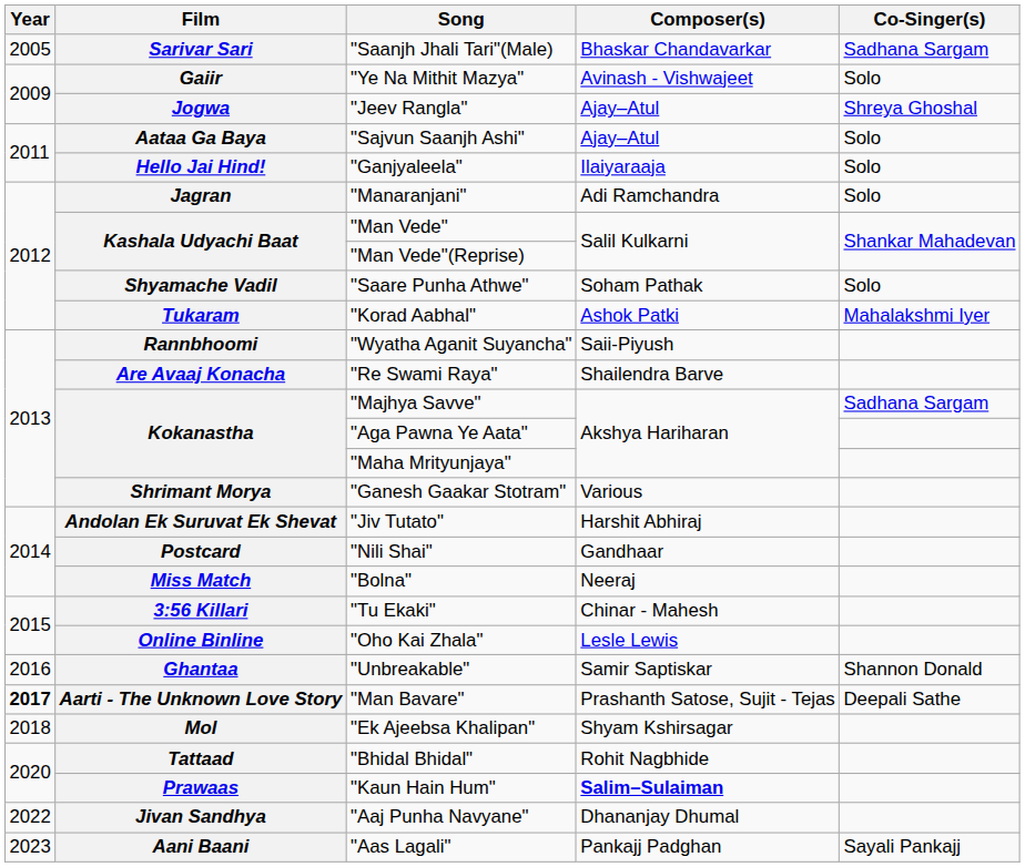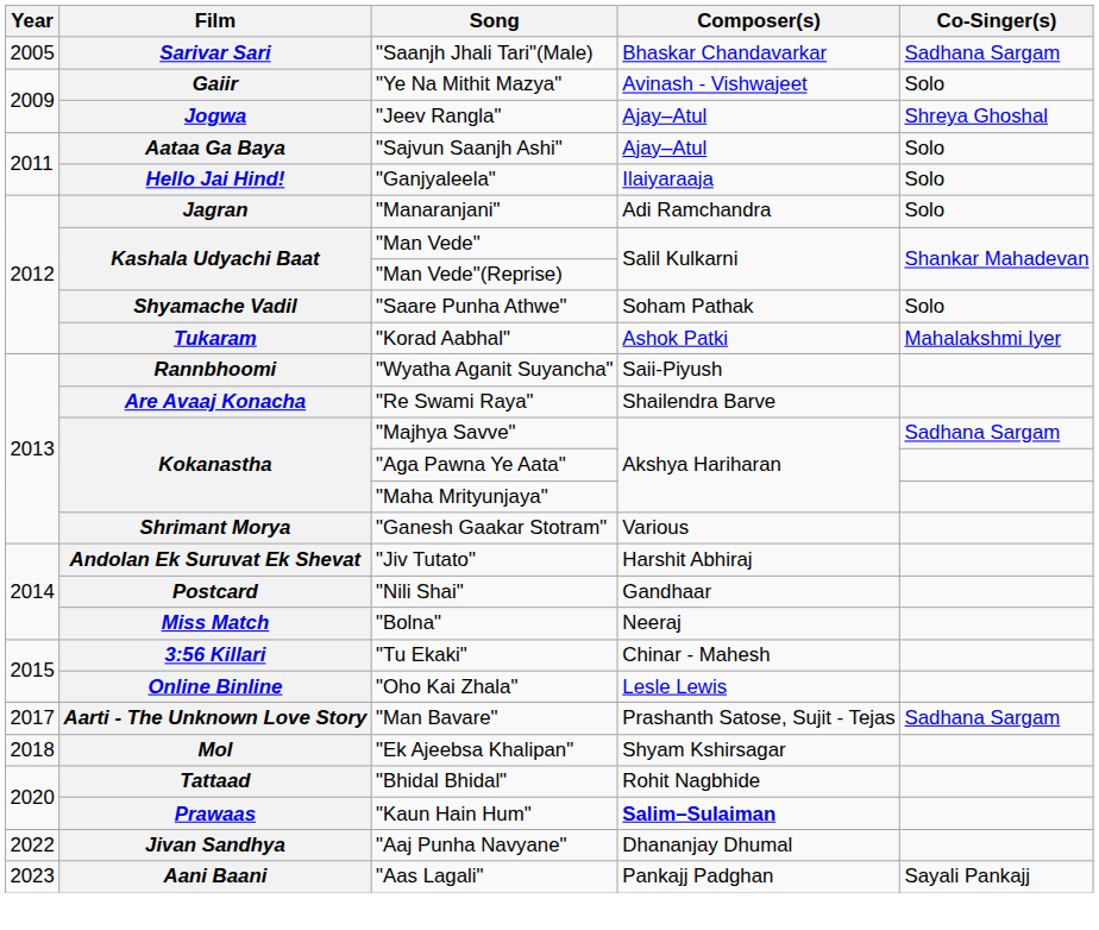 <table class="wikitable">
 <tr>
 <th>Year</th>
 <th>Film</th>
 <th>Song</th>
 <th>Composer(s)</th>
 <th>Co-Singer(s)</th>
 </tr>
 <tr>
 <td>2005</td>
 <th><em><a href='#'>Sarivar Sari</a></em></th>
 <td>"Saanjh Jhali Tari"(Male)</td>
 <td><a href='#'>Bhaskar Chandavarkar</a></td>
 <td><a href='#'>Sadhana Sargam</a></td>
 </tr>
 <tr>
 <td rowspan="2">2009</td>
 <th><em>Gaiir</em></th>
 <td>"Ye Na Mithit Mazya"</td>
 <td><a href='#'>Avinash - Vishwajeet</a></td>
 <td>Solo</td>
 </tr>
 <tr>
 <th><em><a href='#'>Jogwa</a></em></th>
 <td>"Jeev Rangla"</td>
 <td><a href='#'>Ajay–Atul</a></td>
 <td><a href='#'>Shreya Ghoshal</a></td>
 </tr>
 <tr>
 <td rowspan="2">2011</td>
 <th><em>Aataa Ga Baya</em></th>
 <td>"Sajvun Saanjh Ashi"</td>
 <td><a href='#'>Ajay–Atul</a></td>
 <td>Solo</td>
 </tr>
 <tr>
 <th><em><a href='#'>Hello Jai Hind!</a></em></th>
 <td>"Ganjyaleela"</td>
 <td><a href='#'>Ilaiyaraaja</a></td>
 <td>Solo</td>
 </tr>
 <tr>
 <td rowspan="5">2012</td>
 <th><em>Jagran</em></th>
 <td>"Manaranjani"</td>
 <td>Adi Ramchandra</td>
 <td>Solo</td>
 </tr>
 <tr>
 <th rowspan="2"><em>Kashala Udyachi Baat</em></th>
 <td>"Man Vede"</td>
 <td rowspan="2">Salil Kulkarni</td>
 <td rowspan="2"><a href='#'>Shankar Mahadevan</a></td>
 </tr>
 <tr>
 <td>"Man Vede"(Reprise)</td>
 </tr>
 <tr>
 <th><em>Shyamache Vadil</em></th>
 <td>"Saare Punha Athwe"</td>
 <td>Soham Pathak</td>
 <td>Solo</td>
 </tr>
 <tr>
 <th><a href='#'><em>Tukaram</em></a></th>
 <td>"Korad Aabhal"</td>
 <td><a href='#'>Ashok Patki</a></td>
 <td><a href='#'>Mahalakshmi Iyer</a></td>
 </tr>
 <tr>
 <td rowspan="6">2013</td>
 <th><em>Rannbhoomi</em></th>
 <td>"Wyatha Aganit Suyancha"</td>
 <td>Saii-Piyush</td>
 <td></td>
 </tr>
 <tr>
 <th><em><a href='#'>Are Avaaj Konacha</a></em></th>
 <td>"Re Swami Raya"</td>
 <td>Shailendra Barve</td>
 <td></td>
 </tr>
 <tr>
 <th rowspan="3"><em>Kokanastha</em></th>
 <td>"Majhya Savve"</td>
 <td rowspan="3">Akshya Hariharan</td>
 <td><a href='#'>Sadhana Sargam</a></td>
 </tr>
 <tr>
 <td>"Aga Pawna Ye Aata"</td>
 <td></td>
 </tr>
 <tr>
 <td>"Maha Mrityunjaya"</td>
 <td></td>
 </tr>
 <tr>
 <th><em>Shrimant Morya</em></th>
 <td>"Ganesh Gaakar Stotram"</td>
 <td>Various</td>
 <td></td>
 </tr>
 <tr>
 <td rowspan="3">2014</td>
 <th><em>Andolan Ek Suruvat Ek Shevat</em></th>
 <td>"Jiv Tutato"</td>
 <td>Harshit Abhiraj</td>
 <td></td>
 </tr>
 <tr>
 <th><em>Postcard</em></th>
 <td>"Nili Shai"</td>
 <td>Gandhaar</td>
 <td></td>
 </tr>
 <tr>
 <th><a href='#'><em>Miss Match</em></a></th>
 <td>"Bolna"</td>
 <td>Neeraj</td>
 <td></td>
 </tr>
 <tr>
 <td rowspan="2">2015</td>
 <th><em><a href='#'>3:56 Killari</a></em></th>
 <td>"Tu Ekaki"</td>
 <td>Chinar - Mahesh</td>
 <td></td>
 </tr>
 <tr>
 <th><em><a href='#'>Online Binline</a></em></th>
 <td>"Oho Kai Zhala"</td>
 <td><a href='#'>Lesle Lewis</a></td>
 <td></td>
 </tr>
 <tr>
-<td>2016</td>
-<th><em><a href='#'>Ghantaa</a></em></th>
-<td>"Unbreakable"</td>
-<td>Samir Saptiskar</td>
-<td>Shannon Donald</td>
-</tr>
-<tr>
-<td><strong>2017</strong></td>
+<td>2017</td>
 <th><em>Aarti - The Unknown Love Story</em></th>
 <td>"Man Bavare"</td>
 <td>Prashanth Satose, Sujit - Tejas</td>
-<td>Deepali Sathe</td>
+<td><a href='#'>Sadhana Sargam</a></td>
 </tr>
 <tr>
 <td>2018</td>
 <th><em>Mol</em></th>
 <td>"Ek Ajeebsa Khalipan"</td>
 <td>Shyam Kshirsagar</td>
 <td></td>
 </tr>
 <tr>
 <td rowspan="2">2020</td>
 <th><em>Tattaad</em></th>
 <td>"Bhidal Bhidal"</td>
 <td>Rohit Nagbhide</td>
 <td></td>
 </tr>
 <tr>
 <th><em><a href='#'>Prawaas</a></em></th>
 <td>"Kaun Hain Hum"</td>
 <td><strong><a href='#'>Salim–Sulaiman</a></strong></td>
 <td></td>
 </tr>
 <tr>
 <td>2022</td>
 <th><em>Jivan Sandhya</em></th>
 <td>"Aaj Punha Navyane"</td>
 <td>Dhananjay Dhumal</td>
 <td></td>
 </tr>
 <tr>
 <td>2023</td>
 <th><em>Aani Baani</em></th>
 <td>"Aas Lagali"</td>
 <td>Pankajj Padghan</td>
 <td>Sayali Pankajj</td>
 </tr>
 </table>
